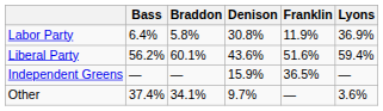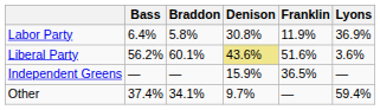 <table class="wikitable">
 <tr style="background:#ccc;">
 <th></th>
 <th>Bass</th>
 <th>Braddon</th>
 <th>Denison</th>
 <th>Franklin</th>
 <th>Lyons</th>
 </tr>
 <tr>
 <td><a href='#'>Labor Party</a></td>
 <td>6.4%</td>
 <td>5.8%</td>
 <td>30.8%</td>
 <td>11.9%</td>
 <td>36.9%</td>
 </tr>
 <tr>
 <td><a href='#'>Liberal Party</a></td>
 <td>56.2%</td>
 <td>60.1%</td>
-<td>43.6%</td>
+<td style="background: khaki;">43.6%</td>
 <td>51.6%</td>
-<td>59.4%</td>
+<td>3.6%</td>
 </tr>
 <tr>
 <td><a href='#'>Independent Greens</a></td>
 <td>—</td>
 <td>—</td>
 <td>15.9%</td>
 <td>36.5%</td>
 <td>—</td>
 </tr>
 <tr>
 <td>Other</td>
 <td>37.4%</td>
 <td>34.1%</td>
 <td>9.7%</td>
 <td>—</td>
-<td>3.6%</td>
+<td>59.4%</td>
 </tr>
 </table>
